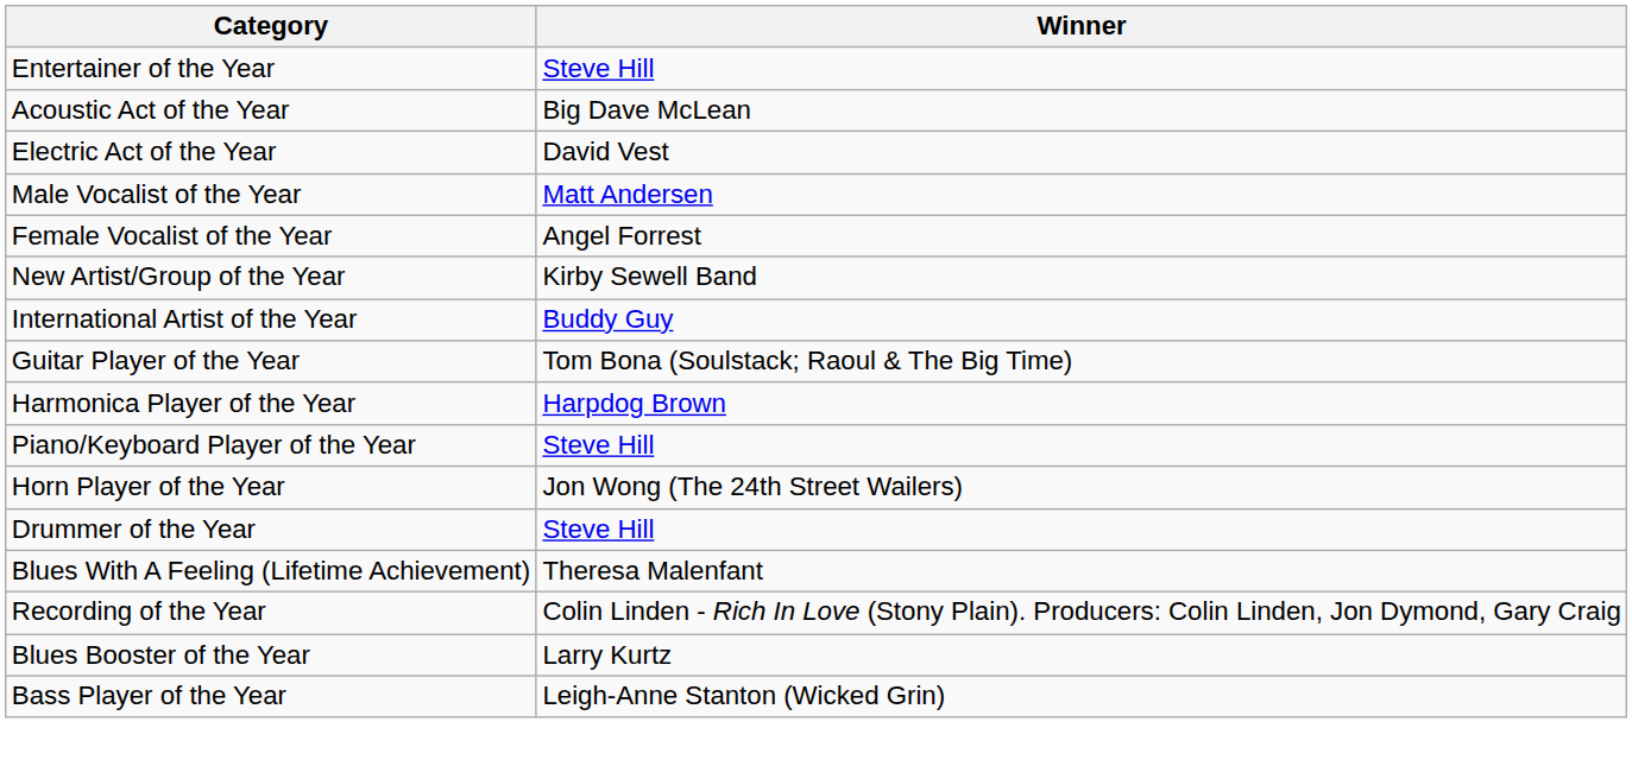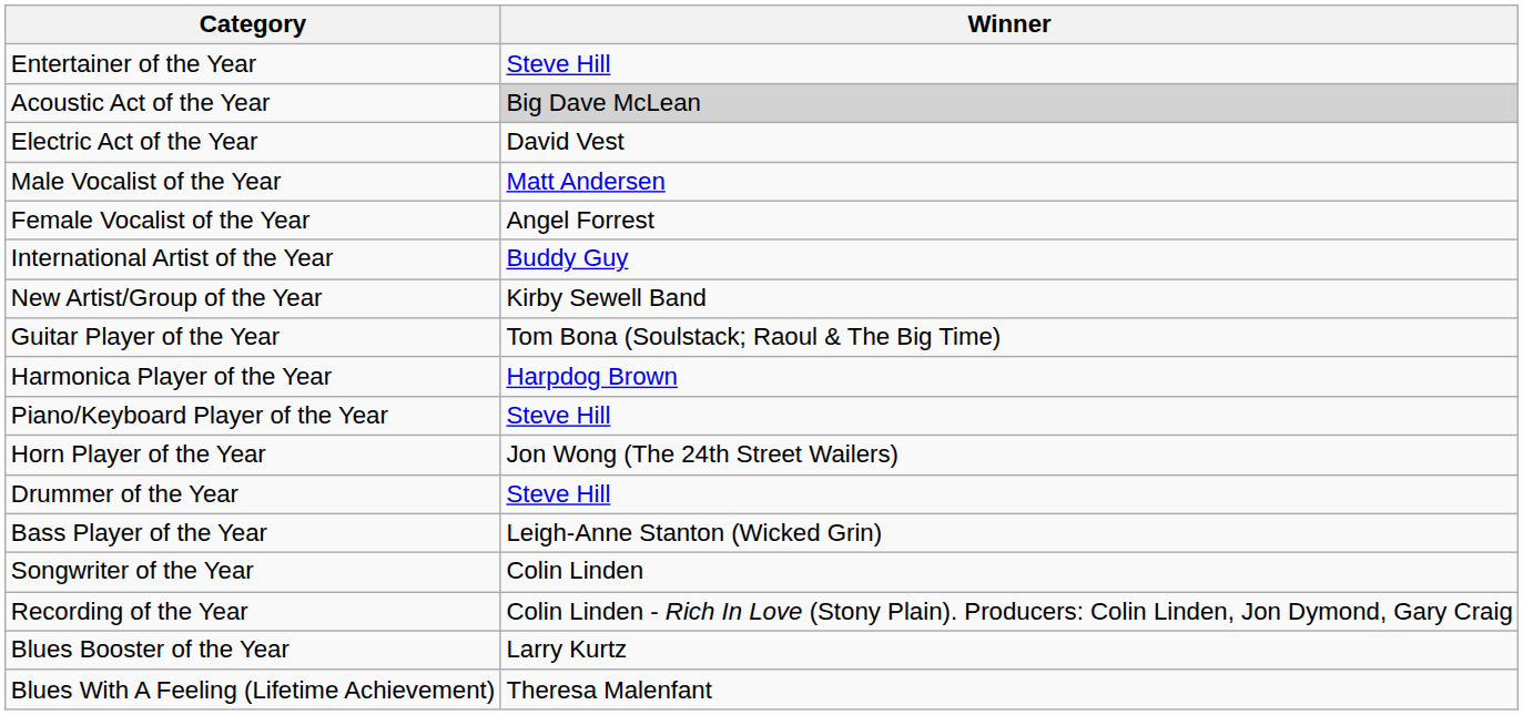 <table class="wikitable sortable" style="text-align:centre">
 <tr>
 <th>Category</th>
 <th>Winner</th>
 </tr>
 <tr>
 <td>Entertainer of the Year</td>
 <td><a href='#'>Steve Hill</a></td>
 </tr>
 <tr>
 <td>Acoustic Act of the Year</td>
-<td>Big Dave McLean</td>
+<td style="background: lightgrey;">Big Dave McLean</td>
 </tr>
 <tr>
 <td>Electric Act of the Year</td>
 <td>David Vest</td>
 </tr>
 <tr>
 <td>Male Vocalist of the Year</td>
 <td><a href='#'>Matt Andersen</a></td>
 </tr>
 <tr>
 <td>Female Vocalist of the Year</td>
 <td>Angel Forrest</td>
 </tr>
 <tr>
+<td>International Artist of the Year</td>
+<td><a href='#'>Buddy Guy</a></td>
+</tr>
+<tr>
 <td>New Artist/Group of the Year</td>
 <td>Kirby Sewell Band</td>
-</tr>
-<tr>
-<td>International Artist of the Year</td>
-<td><a href='#'>Buddy Guy</a></td>
 </tr>
 <tr>
 <td>Guitar Player of the Year</td>
 <td>Tom Bona (Soulstack; Raoul & The Big Time)</td>
 </tr>
 <tr>
 <td>Harmonica Player of the Year</td>
 <td><a href='#'>Harpdog Brown</a></td>
 </tr>
 <tr>
 <td>Piano/Keyboard Player of the Year</td>
 <td><a href='#'>Steve Hill</a></td>
 </tr>
 <tr>
 <td>Horn Player of the Year</td>
 <td>Jon Wong (The 24th Street Wailers)</td>
 </tr>
 <tr>
 <td>Drummer of the Year</td>
 <td><a href='#'>Steve Hill</a></td>
 </tr>
 <tr>
-<td>Blues With A Feeling (Lifetime Achievement)</td>
-<td>Theresa Malenfant</td>
+<td>Bass Player of the Year</td>
+<td>Leigh-Anne Stanton (Wicked Grin)</td>
+</tr>
+<tr>
+<td>Songwriter of the Year</td>
+<td>Colin Linden</td>
 </tr>
 <tr>
 <td>Recording of the Year</td>
 <td>Colin Linden - <em>Rich In Love</em> (Stony Plain). Producers: Colin Linden, Jon Dymond, Gary Craig</td>
 </tr>
 <tr>
 <td>Blues Booster of the Year</td>
 <td>Larry Kurtz</td>
 </tr>
 <tr>
-<td>Bass Player of the Year</td>
-<td>Leigh-Anne Stanton (Wicked Grin)</td>
+<td>Blues With A Feeling (Lifetime Achievement)</td>
+<td>Theresa Malenfant</td>
 </tr>
 </table>
